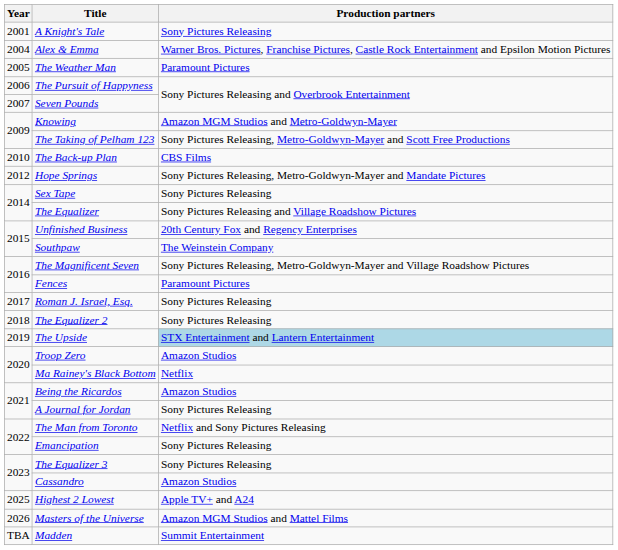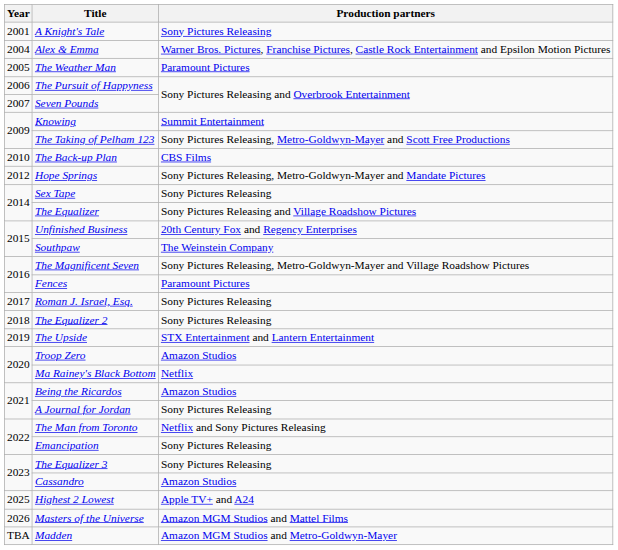 <table class="wikitable sortable">
 <tr>
 <th>Year</th>
 <th>Title</th>
 <th>Production partners</th>
 </tr>
 <tr>
 <td>2001</td>
 <td><em><a href='#'>A Knight's Tale</a></em></td>
 <td><a href='#'>Sony Pictures Releasing</a></td>
 </tr>
 <tr>
 <td>2004</td>
 <td><em><a href='#'>Alex & Emma</a></em></td>
 <td><a href='#'>Warner Bros. Pictures</a>, <a href='#'>Franchise Pictures</a>, <a href='#'>Castle Rock Entertainment</a> and Epsilon Motion Pictures</td>
 </tr>
 <tr>
 <td>2005</td>
 <td><em><a href='#'>The Weather Man</a></em></td>
 <td><a href='#'>Paramount Pictures</a></td>
 </tr>
 <tr>
 <td>2006</td>
 <td><em><a href='#'>The Pursuit of Happyness</a></em></td>
 <td rowspan=2>Sony Pictures Releasing and <a href='#'>Overbrook Entertainment</a></td>
 </tr>
 <tr>
 <td>2007</td>
 <td><em><a href='#'>Seven Pounds</a></em></td>
 </tr>
 <tr>
 <td rowspan=2>2009</td>
 <td><em><a href='#'>Knowing</a></em></td>
-<td><a href='#'>Amazon MGM Studios</a> and <a href='#'>Metro-Goldwyn-Mayer</a></td>
+<td><a href='#'>Summit Entertainment</a></td>
 </tr>
 <tr>
 <td><em><a href='#'>The Taking of Pelham 123</a></em></td>
 <td>Sony Pictures Releasing, <a href='#'>Metro-Goldwyn-Mayer</a> and <a href='#'>Scott Free Productions</a></td>
 </tr>
 <tr>
 <td>2010</td>
 <td><em><a href='#'>The Back-up Plan</a></em></td>
 <td><a href='#'>CBS Films</a></td>
 </tr>
 <tr>
 <td>2012</td>
 <td><em><a href='#'>Hope Springs</a></em></td>
 <td>Sony Pictures Releasing, Metro-Goldwyn-Mayer and <a href='#'>Mandate Pictures</a></td>
 </tr>
 <tr>
 <td rowspan=2>2014</td>
 <td><em><a href='#'>Sex Tape</a></em></td>
 <td>Sony Pictures Releasing</td>
 </tr>
 <tr>
 <td><em><a href='#'>The Equalizer</a></em></td>
 <td>Sony Pictures Releasing and <a href='#'>Village Roadshow Pictures</a></td>
 </tr>
 <tr>
 <td rowspan=2>2015</td>
 <td><em><a href='#'>Unfinished Business</a></em></td>
 <td><a href='#'>20th Century Fox</a> and <a href='#'>Regency Enterprises</a></td>
 </tr>
 <tr>
 <td><em><a href='#'>Southpaw</a></em></td>
 <td><a href='#'>The Weinstein Company</a></td>
 </tr>
 <tr>
 <td rowspan=2>2016</td>
 <td><em><a href='#'>The Magnificent Seven</a></em></td>
 <td>Sony Pictures Releasing, Metro-Goldwyn-Mayer and Village Roadshow Pictures</td>
 </tr>
 <tr>
 <td><em><a href='#'>Fences</a></em></td>
 <td><a href='#'>Paramount Pictures</a></td>
 </tr>
 <tr>
 <td>2017</td>
 <td><em><a href='#'>Roman J. Israel, Esq.</a></em></td>
 <td>Sony Pictures Releasing</td>
 </tr>
 <tr>
 <td>2018</td>
 <td><em><a href='#'>The Equalizer 2</a></em></td>
 <td>Sony Pictures Releasing</td>
 </tr>
 <tr>
 <td>2019</td>
 <td><em><a href='#'>The Upside</a></em></td>
-<td style="background: lightblue;"><a href='#'>STX Entertainment</a> and <a href='#'>Lantern Entertainment</a></td>
+<td><a href='#'>STX Entertainment</a> and <a href='#'>Lantern Entertainment</a></td>
 </tr>
 <tr>
 <td rowspan=2>2020</td>
 <td><em><a href='#'>Troop Zero</a></em></td>
 <td><a href='#'>Amazon Studios</a></td>
 </tr>
 <tr>
 <td><em><a href='#'>Ma Rainey's Black Bottom</a></em></td>
 <td><a href='#'>Netflix</a></td>
 </tr>
 <tr>
 <td rowspan=2>2021</td>
 <td><em><a href='#'>Being the Ricardos</a></em></td>
 <td><a href='#'>Amazon Studios</a></td>
 </tr>
 <tr>
 <td><em><a href='#'>A Journal for Jordan</a></em></td>
 <td>Sony Pictures Releasing</td>
 </tr>
 <tr>
 <td rowspan=2>2022</td>
 <td><em><a href='#'>The Man from Toronto</a></em></td>
 <td><a href='#'>Netflix</a> and Sony Pictures Releasing</td>
 </tr>
 <tr>
 <td><em><a href='#'>Emancipation</a></em></td>
 <td>Sony Pictures Releasing</td>
 </tr>
 <tr>
 <td rowspan=2>2023</td>
 <td><em><a href='#'>The Equalizer 3</a></em></td>
 <td>Sony Pictures Releasing</td>
 </tr>
 <tr>
 <td><em><a href='#'>Cassandro</a></em></td>
 <td><a href='#'>Amazon Studios</a></td>
 </tr>
 <tr>
 <td>2025</td>
 <td><em><a href='#'>Highest 2 Lowest</a></em></td>
 <td><a href='#'>Apple TV+</a> and <a href='#'>A24</a></td>
 </tr>
 <tr>
 <td>2026</td>
 <td><em><a href='#'>Masters of the Universe</a></em></td>
 <td><a href='#'>Amazon MGM Studios</a> and <a href='#'>Mattel Films</a></td>
 </tr>
 <tr>
 <td>TBA</td>
 <td><em><a href='#'>Madden</a></em></td>
-<td><a href='#'>Summit Entertainment</a></td>
+<td><a href='#'>Amazon MGM Studios</a> and <a href='#'>Metro-Goldwyn-Mayer</a></td>
 </tr>
 </table>
